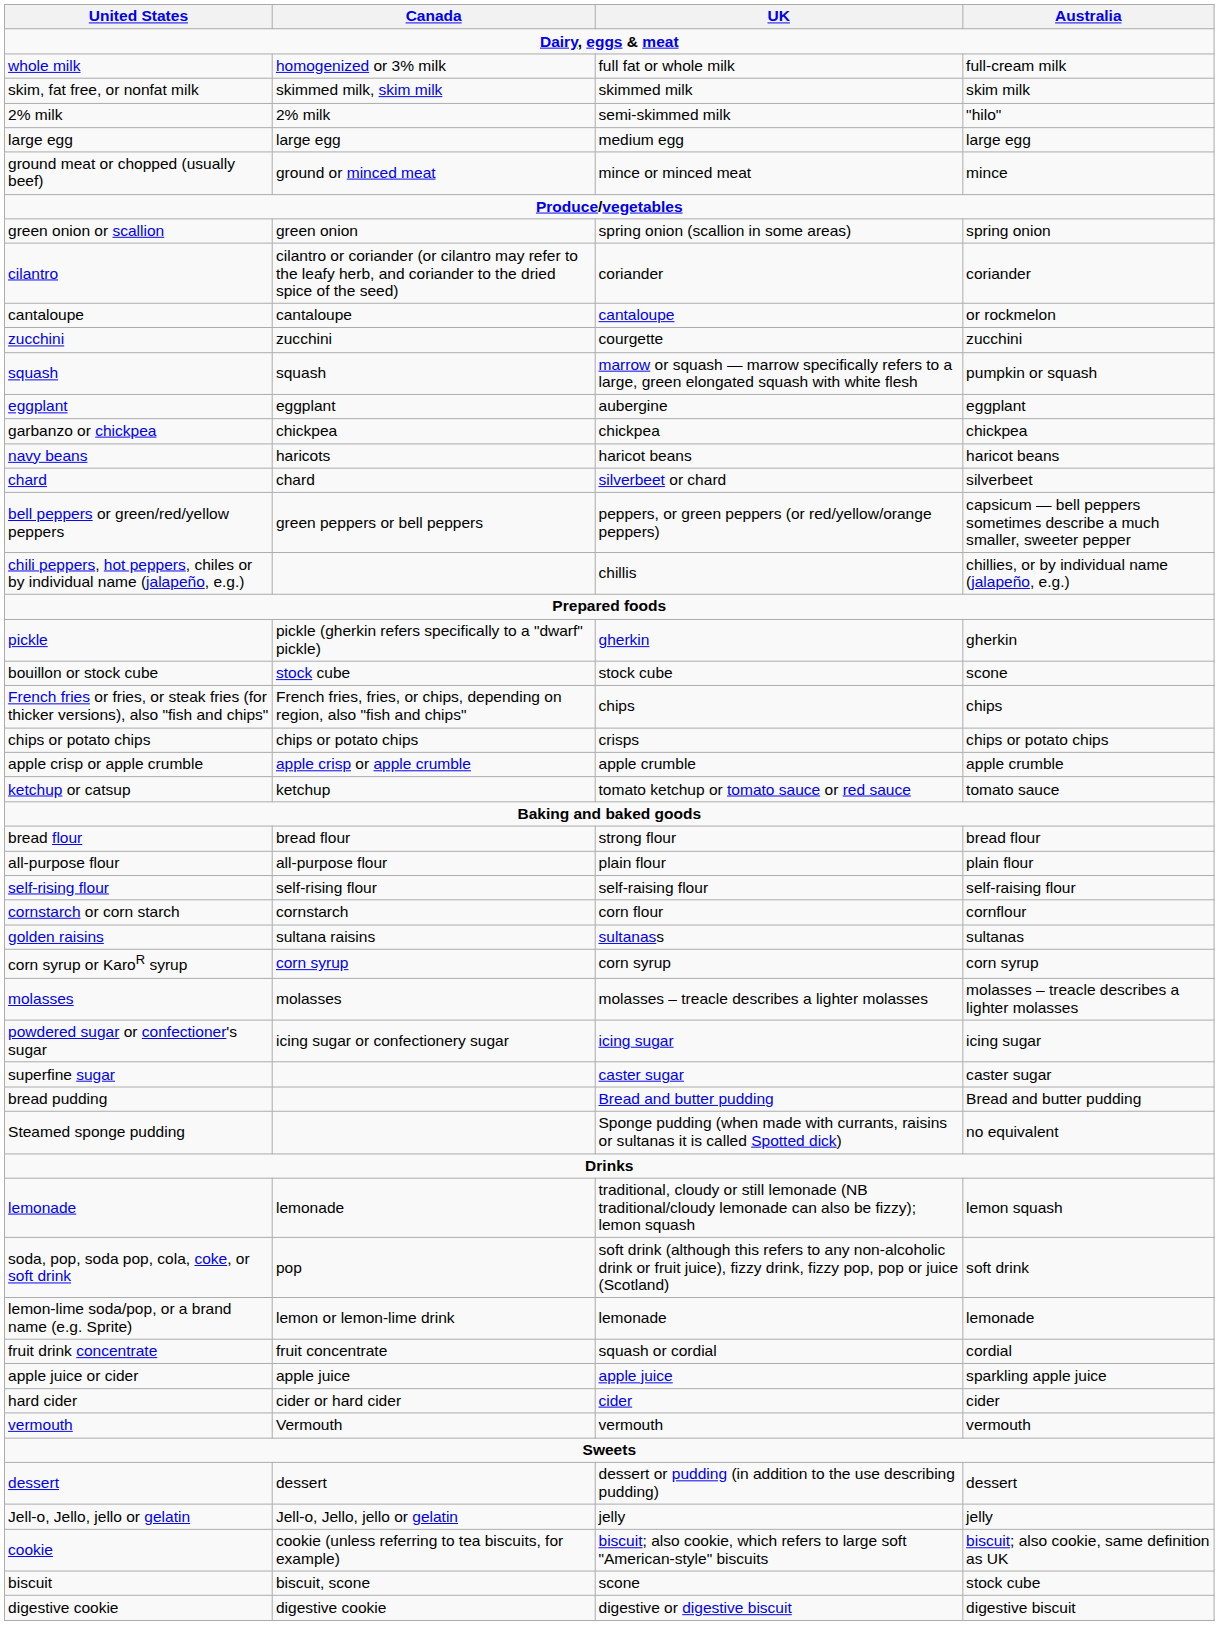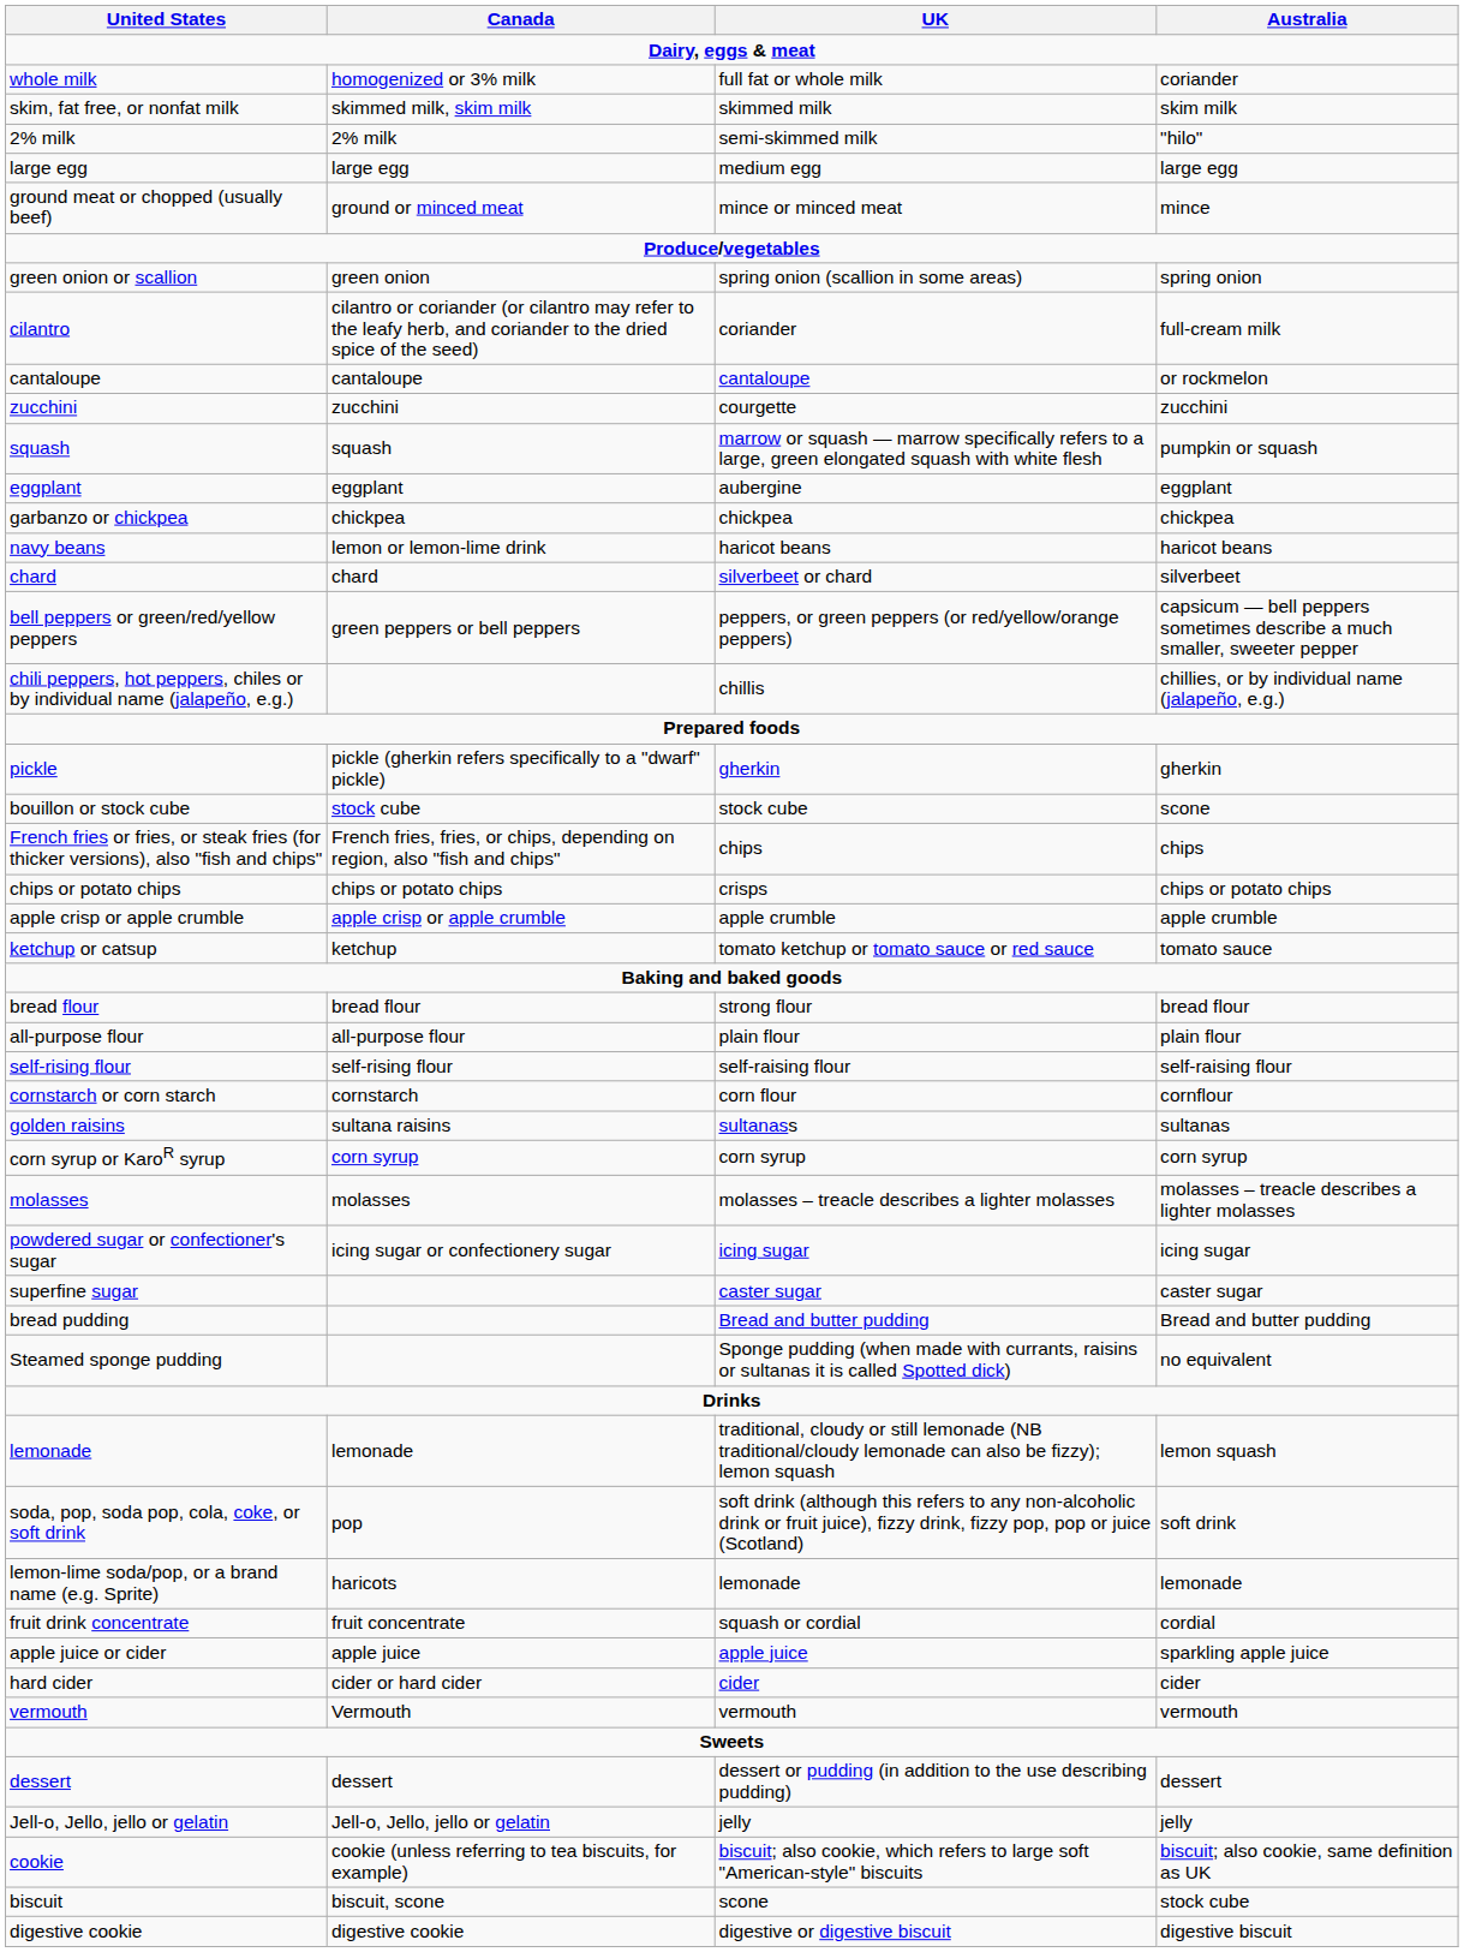 <table class="wikitable">
 <tr>
 <th><strong><a href='#'>United States</a></strong></th>
 <th><strong><a href='#'>Canada</a></strong></th>
 <th><strong><a href='#'>UK</a></strong></th>
 <th><strong><a href='#'>Australia</a></strong></th>
 </tr>
 <tr>
 <td colspan=4 align=center><strong><a href='#'>Dairy</a>, <a href='#'>eggs</a> & <a href='#'>meat</a></strong></td>
 </tr>
 <tr>
 <td><a href='#'>whole milk</a></td>
 <td><a href='#'>homogenized</a> or 3% milk</td>
 <td>full fat or whole milk</td>
-<td>full-cream milk</td>
+<td>coriander</td>
 </tr>
 <tr>
 <td>skim, fat free, or nonfat milk</td>
 <td>skimmed milk, <a href='#'>skim milk</a></td>
 <td>skimmed milk</td>
 <td>skim milk</td>
 </tr>
 <tr>
 <td>2% milk</td>
 <td>2% milk</td>
 <td>semi-skimmed milk</td>
 <td>"hilo"</td>
 </tr>
 <tr>
 <td>large egg</td>
 <td>large egg</td>
 <td>medium egg</td>
 <td>large egg</td>
 </tr>
 <tr>
 <td>ground meat or chopped (usually beef)</td>
 <td>ground or <a href='#'>minced meat</a></td>
 <td>mince or minced meat</td>
 <td>mince</td>
 </tr>
 <tr>
 <td colspan=4 align=center><strong><a href='#'>Produce</a>/<a href='#'>vegetables</a></strong></td>
 </tr>
 <tr>
 <td>green onion or <a href='#'>scallion</a></td>
 <td>green onion</td>
 <td>spring onion (scallion in some areas)</td>
 <td>spring onion</td>
 </tr>
 <tr>
 <td><a href='#'>cilantro</a></td>
 <td>cilantro or coriander (or cilantro may refer to the leafy herb, and coriander to the dried spice of the seed)</td>
 <td>coriander</td>
-<td>coriander</td>
+<td>full-cream milk</td>
 </tr>
 <tr>
 <td>cantaloupe</td>
 <td>cantaloupe</td>
 <td><a href='#'>cantaloupe</a></td>
 <td>or rockmelon</td>
 </tr>
 <tr>
 <td><a href='#'>zucchini</a></td>
 <td>zucchini</td>
 <td>courgette</td>
 <td>zucchini</td>
 </tr>
 <tr>
 <td><a href='#'>squash</a></td>
 <td>squash</td>
 <td><a href='#'>marrow</a> or squash — marrow specifically refers to a large, green elongated squash with white flesh</td>
 <td>pumpkin or squash</td>
 </tr>
 <tr>
 <td><a href='#'>eggplant</a></td>
 <td>eggplant</td>
 <td>aubergine</td>
 <td>eggplant</td>
 </tr>
 <tr>
 <td>garbanzo or <a href='#'>chickpea</a></td>
 <td>chickpea</td>
 <td>chickpea</td>
 <td>chickpea</td>
 </tr>
 <tr>
 <td><a href='#'>navy beans</a></td>
-<td>haricots</td>
+<td>lemon or lemon-lime drink</td>
 <td>haricot beans</td>
 <td>haricot beans</td>
 </tr>
 <tr>
 <td><a href='#'>chard</a></td>
 <td>chard</td>
 <td><a href='#'>silverbeet</a> or chard</td>
 <td>silverbeet</td>
 </tr>
 <tr>
 <td><a href='#'>bell peppers</a> or green/red/yellow peppers</td>
 <td>green peppers or bell peppers</td>
 <td>peppers, or green peppers (or red/yellow/orange peppers)</td>
 <td>capsicum — bell peppers sometimes describe a much smaller, sweeter pepper</td>
 </tr>
 <tr>
 <td><a href='#'>chili peppers</a>, <a href='#'>hot peppers</a>, chiles or by individual name (<a href='#'>jalapeño</a>, e.g.)</td>
 <td></td>
 <td>chillis</td>
 <td>chillies, or by individual name (<a href='#'>jalapeño</a>, e.g.)</td>
 </tr>
 <tr>
 <td colspan=4 align=center><strong>Prepared foods</strong></td>
 </tr>
 <tr>
 <td><a href='#'>pickle</a></td>
 <td>pickle (gherkin refers specifically to a "dwarf" pickle)</td>
 <td><a href='#'>gherkin</a></td>
 <td>gherkin</td>
 </tr>
 <tr>
 <td>bouillon or stock cube</td>
 <td><a href='#'>stock</a> cube</td>
 <td>stock cube</td>
 <td>scone</td>
 </tr>
 <tr>
 <td><a href='#'>French fries</a> or fries, or steak fries (for thicker versions), also "fish and chips"</td>
 <td>French fries, fries, or chips, depending on region, also "fish and chips"</td>
 <td>chips</td>
 <td>chips</td>
 </tr>
 <tr>
 <td>chips or potato chips</td>
 <td>chips or potato chips</td>
 <td>crisps</td>
 <td>chips or potato chips</td>
 </tr>
 <tr>
 <td>apple crisp or apple crumble</td>
 <td><a href='#'>apple crisp</a> or <a href='#'>apple crumble</a></td>
 <td>apple crumble</td>
 <td>apple crumble</td>
 </tr>
 <tr>
 <td><a href='#'>ketchup</a> or catsup</td>
 <td>ketchup</td>
 <td>tomato ketchup or <a href='#'>tomato sauce</a> or <a href='#'>red sauce</a></td>
 <td>tomato sauce</td>
 </tr>
 <tr>
 <td colspan=4 align=center><strong>Baking and baked goods</strong></td>
 </tr>
 <tr>
 <td>bread <a href='#'>flour</a></td>
 <td>bread flour</td>
 <td>strong flour</td>
 <td>bread flour</td>
 </tr>
 <tr>
 <td>all-purpose flour</td>
 <td>all-purpose flour</td>
 <td>plain flour</td>
 <td>plain flour</td>
 </tr>
 <tr>
 <td><a href='#'>self-rising flour</a></td>
 <td>self-rising flour</td>
 <td>self-raising flour</td>
 <td>self-raising flour</td>
 </tr>
 <tr>
 <td><a href='#'>cornstarch</a> or corn starch</td>
 <td>cornstarch</td>
 <td>corn flour</td>
 <td>cornflour</td>
 </tr>
 <tr>
 <td><a href='#'>golden raisins</a></td>
 <td>sultana raisins</td>
 <td><a href='#'>sultanas</a>s</td>
 <td>sultanas</td>
 </tr>
 <tr>
 <td>corn syrup or Karo<sup>R</sup> syrup</td>
 <td><a href='#'>corn syrup</a></td>
 <td>corn syrup</td>
 <td>corn syrup</td>
 </tr>
 <tr>
 <td><a href='#'>molasses</a></td>
 <td>molasses</td>
 <td>molasses – treacle describes a lighter molasses</td>
 <td>molasses – treacle describes a lighter molasses</td>
 </tr>
 <tr>
 <td><a href='#'>powdered sugar</a> or <a href='#'>confectioner</a>'s sugar</td>
 <td>icing sugar or confectionery sugar</td>
 <td><a href='#'>icing sugar</a></td>
 <td>icing sugar</td>
 </tr>
 <tr>
 <td>superfine <a href='#'>sugar</a></td>
 <td></td>
 <td><a href='#'>caster sugar</a></td>
 <td>caster sugar</td>
 </tr>
 <tr>
 <td>bread pudding</td>
 <td></td>
 <td><a href='#'>Bread and butter pudding</a></td>
 <td>Bread and butter pudding</td>
 </tr>
 <tr>
 <td>Steamed sponge pudding</td>
 <td></td>
 <td>Sponge pudding (when made with currants, raisins or sultanas it is called <a href='#'>Spotted dick</a>)</td>
 <td>no equivalent</td>
 </tr>
 <tr>
 <td colspan=4 align=center><strong>Drinks</strong></td>
 </tr>
 <tr>
 <td><a href='#'>lemonade</a></td>
 <td>lemonade</td>
 <td>traditional, cloudy or still lemonade (NB traditional/cloudy lemonade can also be fizzy); lemon squash</td>
 <td>lemon squash</td>
 </tr>
 <tr>
 <td>soda, pop, soda pop, cola, <a href='#'>coke</a>, or <a href='#'>soft drink</a></td>
 <td>pop</td>
 <td>soft drink (although this refers to any non-alcoholic drink or fruit juice), fizzy drink, fizzy pop, pop or juice (Scotland)</td>
 <td>soft drink</td>
 </tr>
 <tr>
 <td>lemon-lime soda/pop, or a brand name (e.g. Sprite)</td>
-<td>lemon or lemon-lime drink</td>
+<td>haricots</td>
 <td>lemonade</td>
 <td>lemonade</td>
 </tr>
 <tr>
 <td>fruit drink <a href='#'>concentrate</a></td>
 <td>fruit concentrate</td>
 <td>squash or cordial</td>
 <td>cordial</td>
 </tr>
 <tr>
 <td>apple juice or cider</td>
 <td>apple juice</td>
 <td><a href='#'>apple juice</a></td>
 <td>sparkling apple juice</td>
 </tr>
 <tr>
 <td>hard cider</td>
 <td>cider or hard cider</td>
 <td><a href='#'>cider</a></td>
 <td>cider</td>
 </tr>
 <tr>
 <td><a href='#'>vermouth</a></td>
 <td>Vermouth</td>
 <td>vermouth</td>
 <td>vermouth</td>
 </tr>
 <tr>
 <td colspan=4 align=center><strong>Sweets</strong></td>
 </tr>
 <tr>
 <td><a href='#'>dessert</a></td>
 <td>dessert</td>
 <td>dessert or <a href='#'>pudding</a> (in addition to the use describing pudding)</td>
 <td>dessert</td>
 </tr>
 <tr>
 <td>Jell-o, Jello, jello or <a href='#'>gelatin</a></td>
 <td>Jell-o, Jello, jello or <a href='#'>gelatin</a></td>
 <td>jelly</td>
 <td>jelly</td>
 </tr>
 <tr>
 <td><a href='#'>cookie</a></td>
 <td>cookie (unless referring to tea biscuits, for example)</td>
 <td><a href='#'>biscuit</a>; also cookie, which refers to large soft "American-style" biscuits</td>
 <td><a href='#'>biscuit</a>; also cookie, same definition as UK</td>
 </tr>
 <tr>
 <td>biscuit</td>
 <td>biscuit, scone</td>
 <td>scone</td>
 <td>stock cube</td>
 </tr>
 <tr>
 <td>digestive cookie </td>
 <td>digestive cookie</td>
 <td>digestive or <a href='#'>digestive biscuit</a></td>
 <td>digestive biscuit<br></td>
 </tr>
 </table>
